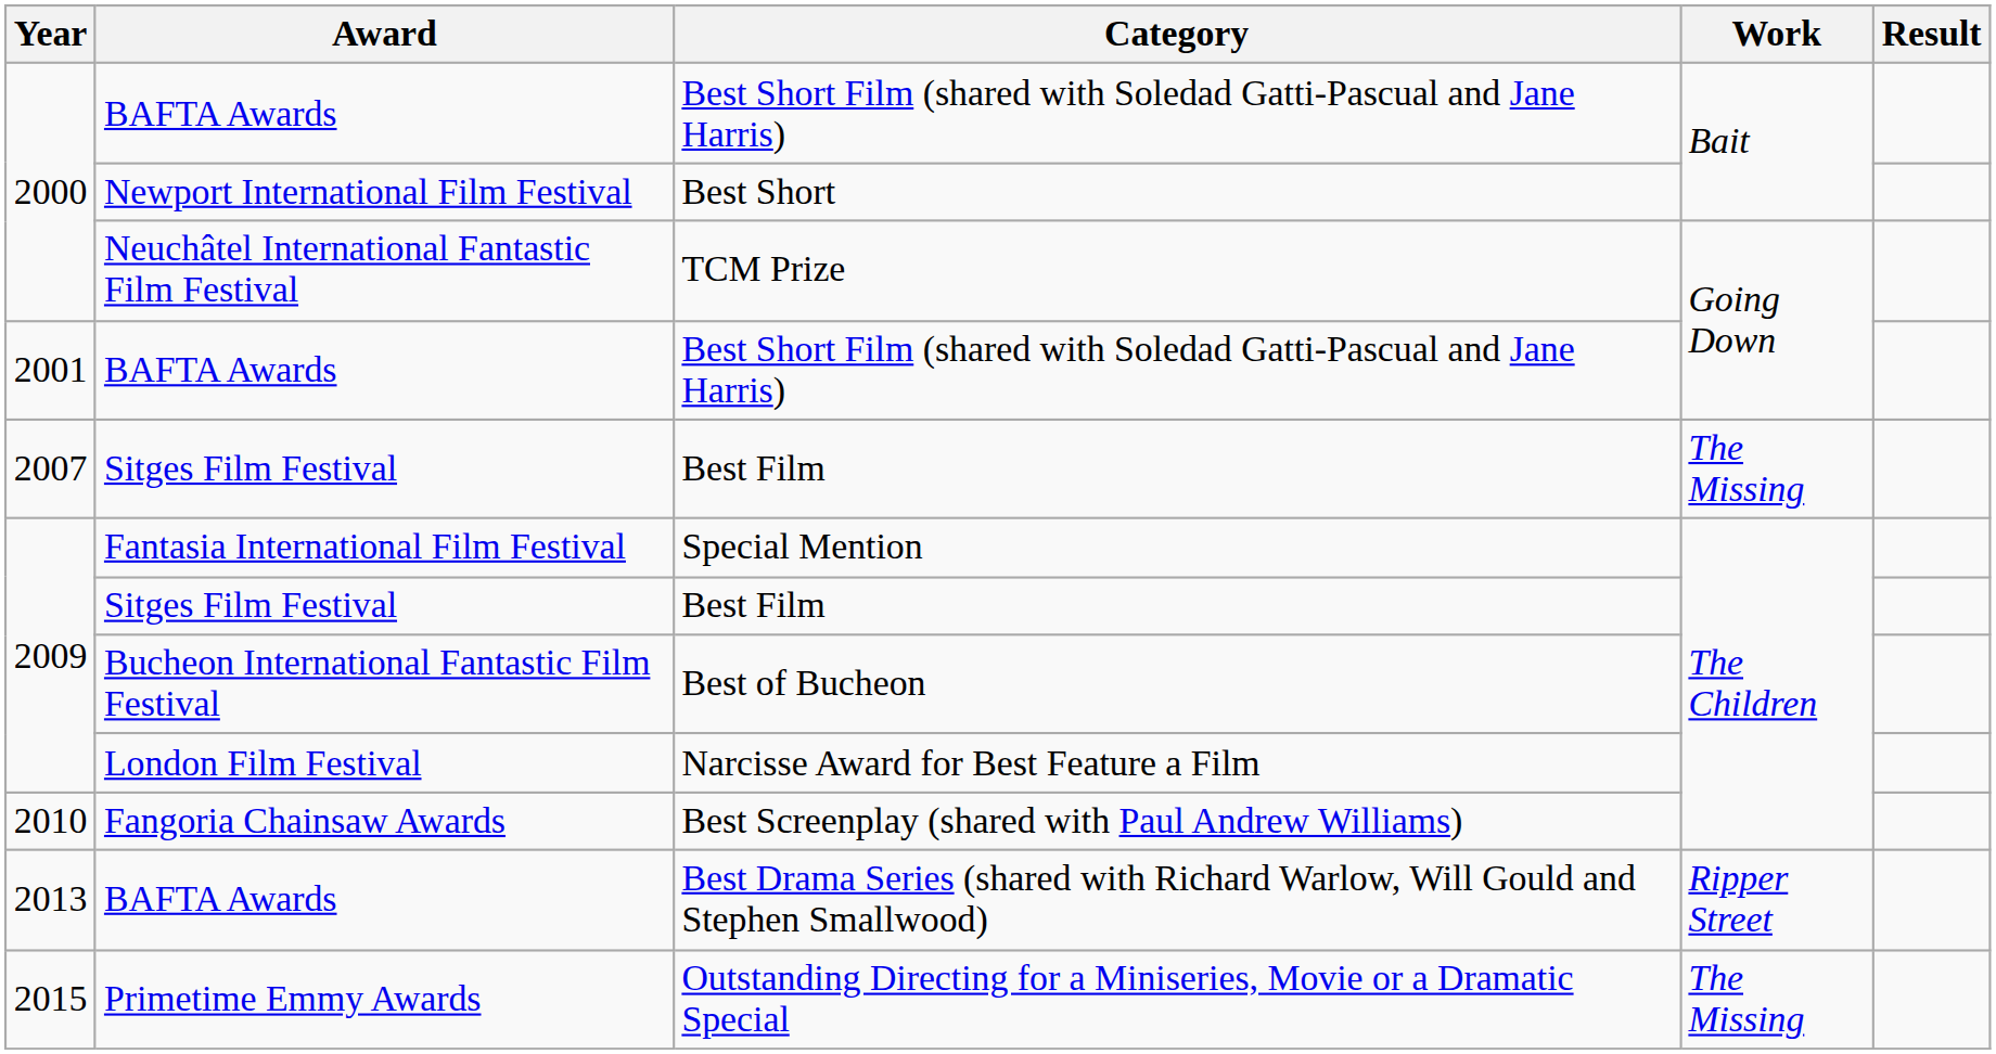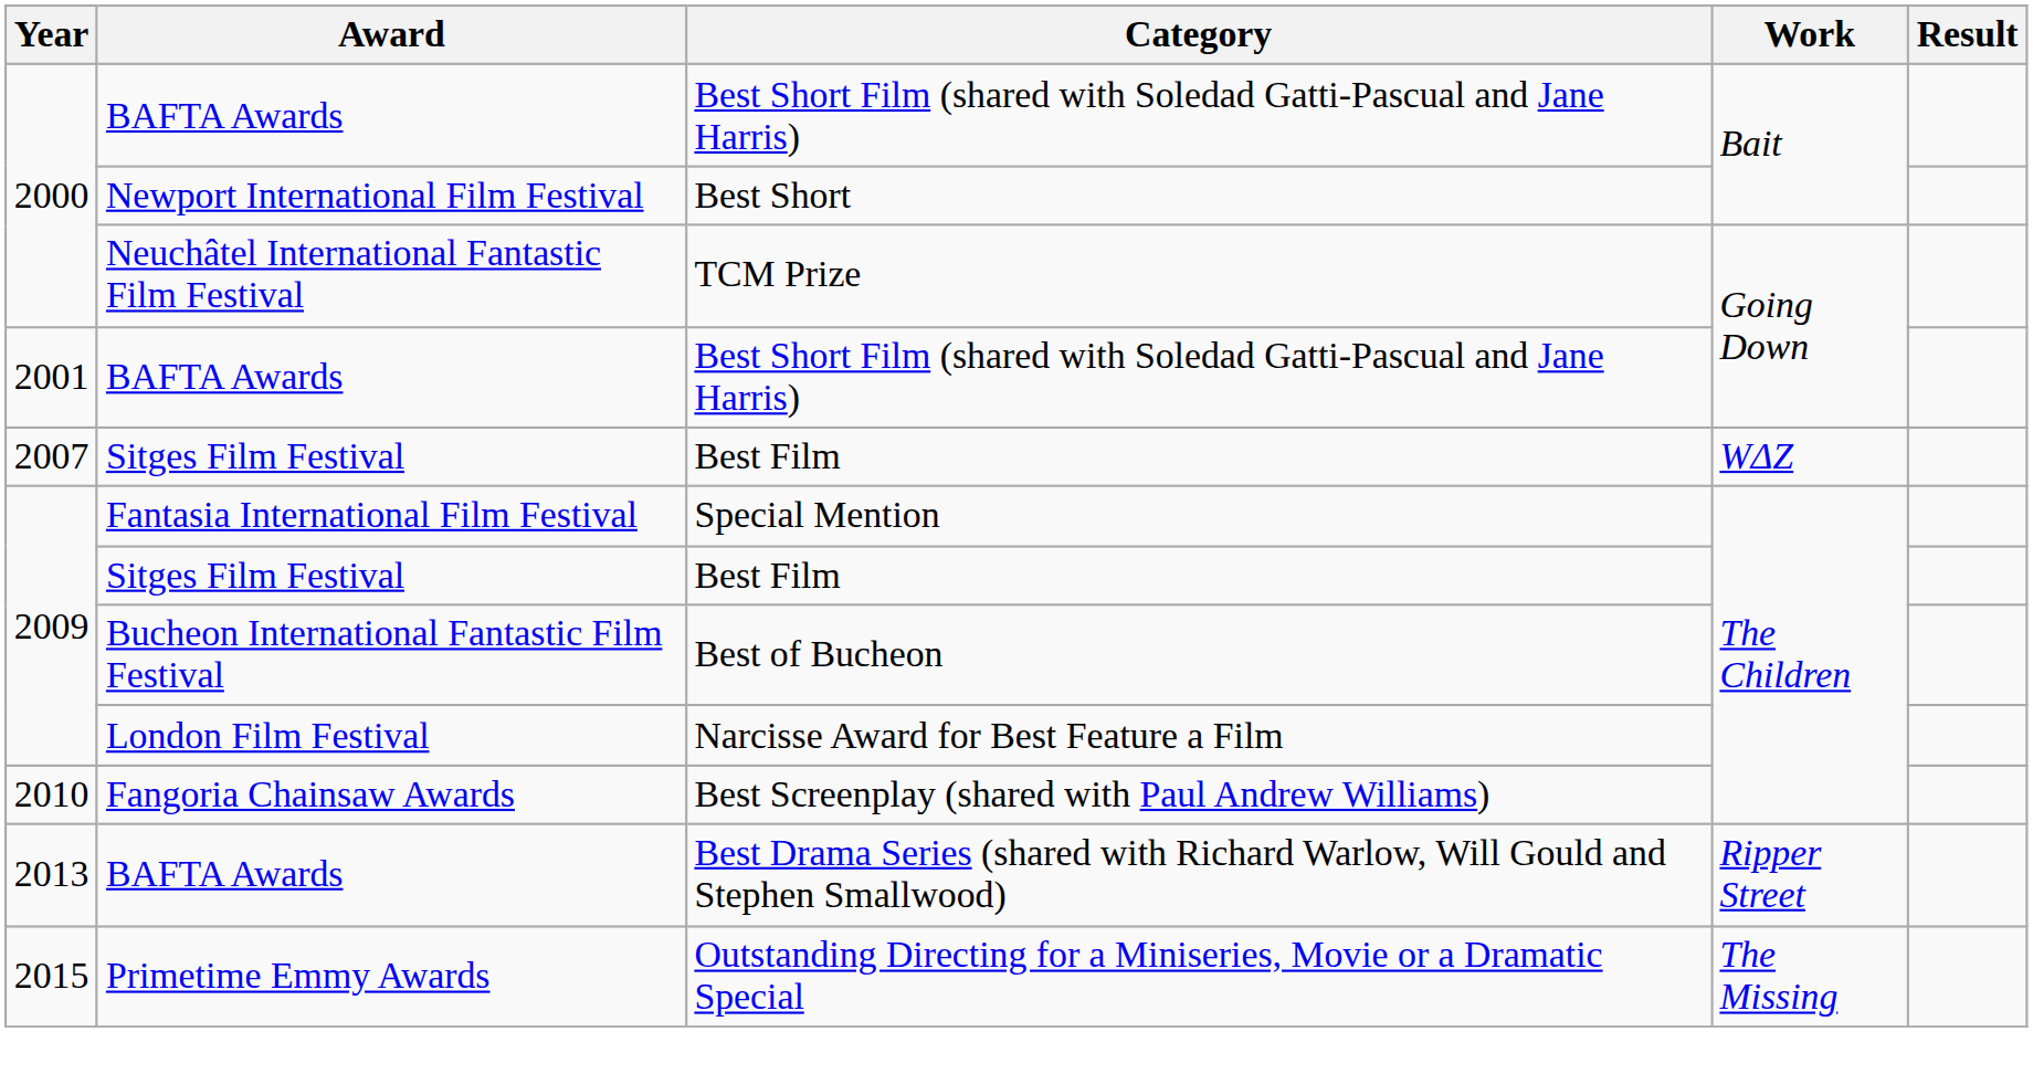 <table class="wikitable">
 <tr>
 <th>Year</th>
 <th>Award</th>
 <th>Category</th>
 <th>Work</th>
 <th>Result</th>
 </tr>
 <tr>
 <td rowspan="3">2000</td>
 <td><a href='#'>BAFTA Awards</a></td>
 <td><a href='#'>Best Short Film</a> (shared with Soledad Gatti-Pascual and <a href='#'>Jane Harris</a>)</td>
 <td rowspan="2"><em>Bait</em></td>
 <td></td>
 </tr>
 <tr>
 <td><a href='#'>Newport International Film Festival</a></td>
 <td>Best Short</td>
 <td></td>
 </tr>
 <tr>
 <td><a href='#'>Neuchâtel International Fantastic Film Festival</a></td>
 <td>TCM Prize</td>
 <td rowspan="2"><em>Going Down</em></td>
 <td></td>
 </tr>
 <tr>
 <td>2001</td>
 <td><a href='#'>BAFTA Awards</a></td>
 <td><a href='#'>Best Short Film</a> (shared with Soledad Gatti-Pascual and <a href='#'>Jane Harris</a>)</td>
 <td></td>
 </tr>
 <tr>
 <td>2007</td>
 <td><a href='#'>Sitges Film Festival</a></td>
 <td>Best Film</td>
-<td><em><a href='#'>The Missing</a></em></td>
+<td><em><a href='#'>WΔZ</a></em></td>
 <td></td>
 </tr>
 <tr>
 <td rowspan="4">2009</td>
 <td><a href='#'>Fantasia International Film Festival</a></td>
 <td>Special Mention</td>
 <td rowspan="5"><em><a href='#'>The Children</a></em></td>
 <td></td>
 </tr>
 <tr>
 <td><a href='#'>Sitges Film Festival</a></td>
 <td>Best Film</td>
 <td></td>
 </tr>
 <tr>
 <td><a href='#'>Bucheon International Fantastic Film Festival</a></td>
 <td>Best of Bucheon</td>
 <td></td>
 </tr>
 <tr>
 <td><a href='#'>London Film Festival</a></td>
 <td>Narcisse Award for Best Feature a Film</td>
 <td></td>
 </tr>
 <tr>
 <td>2010</td>
 <td><a href='#'>Fangoria Chainsaw Awards</a></td>
 <td>Best Screenplay (shared with <a href='#'>Paul Andrew Williams</a>)</td>
 <td></td>
 </tr>
 <tr>
 <td>2013</td>
 <td><a href='#'>BAFTA Awards</a></td>
 <td><a href='#'>Best Drama Series</a> (shared with Richard Warlow, Will Gould and Stephen Smallwood)</td>
 <td><em><a href='#'>Ripper Street</a></em></td>
 <td></td>
 </tr>
 <tr>
 <td>2015</td>
 <td><a href='#'>Primetime Emmy Awards</a></td>
 <td><a href='#'>Outstanding Directing for a Miniseries, Movie or a Dramatic Special</a></td>
 <td><em><a href='#'>The Missing</a></em></td>
 <td></td>
 </tr>
 </table>
